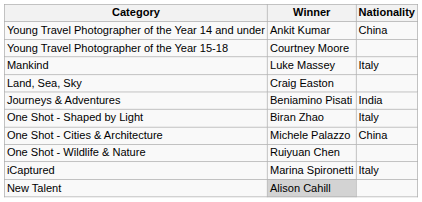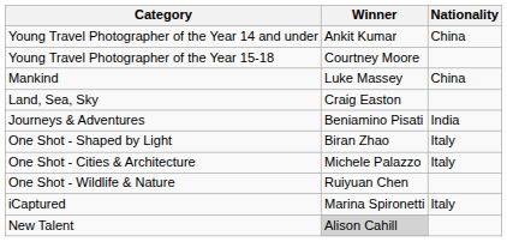 <table class="wikitable">
 <tr>
 <th>Category</th>
 <th>Winner</th>
 <th>Nationality</th>
 </tr>
 <tr>
 <td>Young Travel Photographer of the Year 14 and under</td>
 <td>Ankit Kumar</td>
 <td>China</td>
 </tr>
 <tr>
 <td>Young Travel Photographer of the Year 15-18</td>
 <td>Courtney Moore</td>
 <td></td>
 </tr>
 <tr>
 <td>Mankind</td>
 <td>Luke Massey</td>
-<td>Italy</td>
+<td>China</td>
 </tr>
 <tr>
 <td>Land, Sea, Sky</td>
 <td>Craig Easton</td>
 <td></td>
 </tr>
 <tr>
 <td>Journeys & Adventures</td>
 <td>Beniamino Pisati</td>
 <td>India</td>
 </tr>
 <tr>
 <td>One Shot - Shaped by Light</td>
 <td>Biran Zhao</td>
 <td>Italy</td>
 </tr>
 <tr>
 <td>One Shot - Cities & Architecture</td>
 <td>Michele Palazzo</td>
-<td>China</td>
+<td>Italy</td>
 </tr>
 <tr>
 <td>One Shot - Wildlife & Nature</td>
 <td>Ruiyuan Chen</td>
 <td></td>
 </tr>
 <tr>
 <td>iCaptured</td>
 <td>Marina Spironetti</td>
 <td>Italy</td>
 </tr>
 <tr>
 <td>New Talent</td>
 <td style="background: lightgrey;">Alison Cahill</td>
 <td></td>
 </tr>
 </table>
